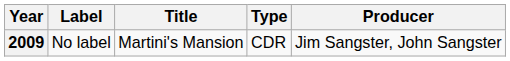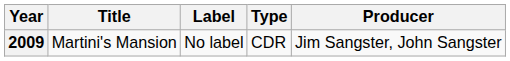 <table class="wikitable sortable">
 <tr>
 <th scope="col">Year</th>
+<th scope="col">Title</th>
 <th scope="col">Label</th>
-<th scope="col">Title</th>
 <th scope="col">Type</th>
 <th scope="col">Producer</th>
 </tr>
 <tr>
 <th scope="row">2009</th>
+<td>Martini's Mansion</td>
 <td>No label</td>
-<td>Martini's Mansion</td>
 <td>CDR</td>
 <td>Jim Sangster, John Sangster</td>
 </tr>
 </table>
